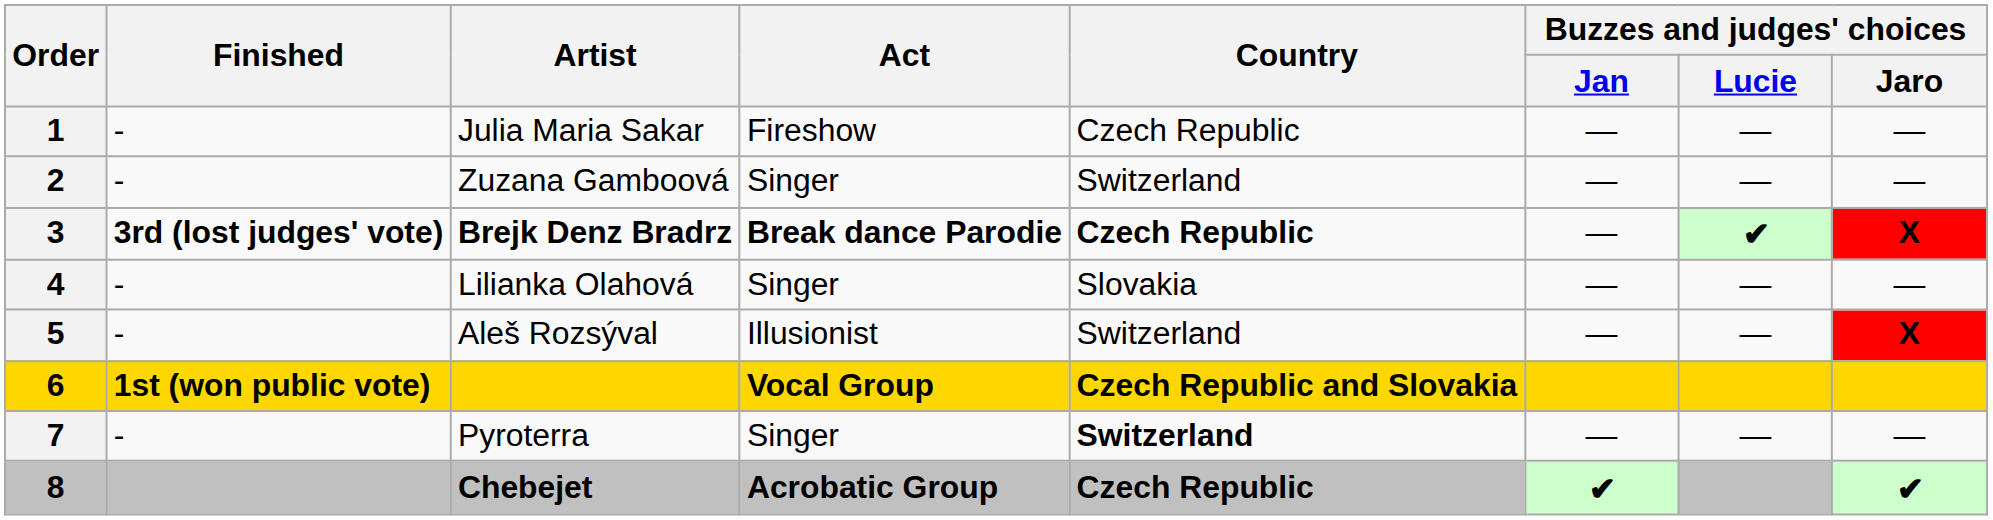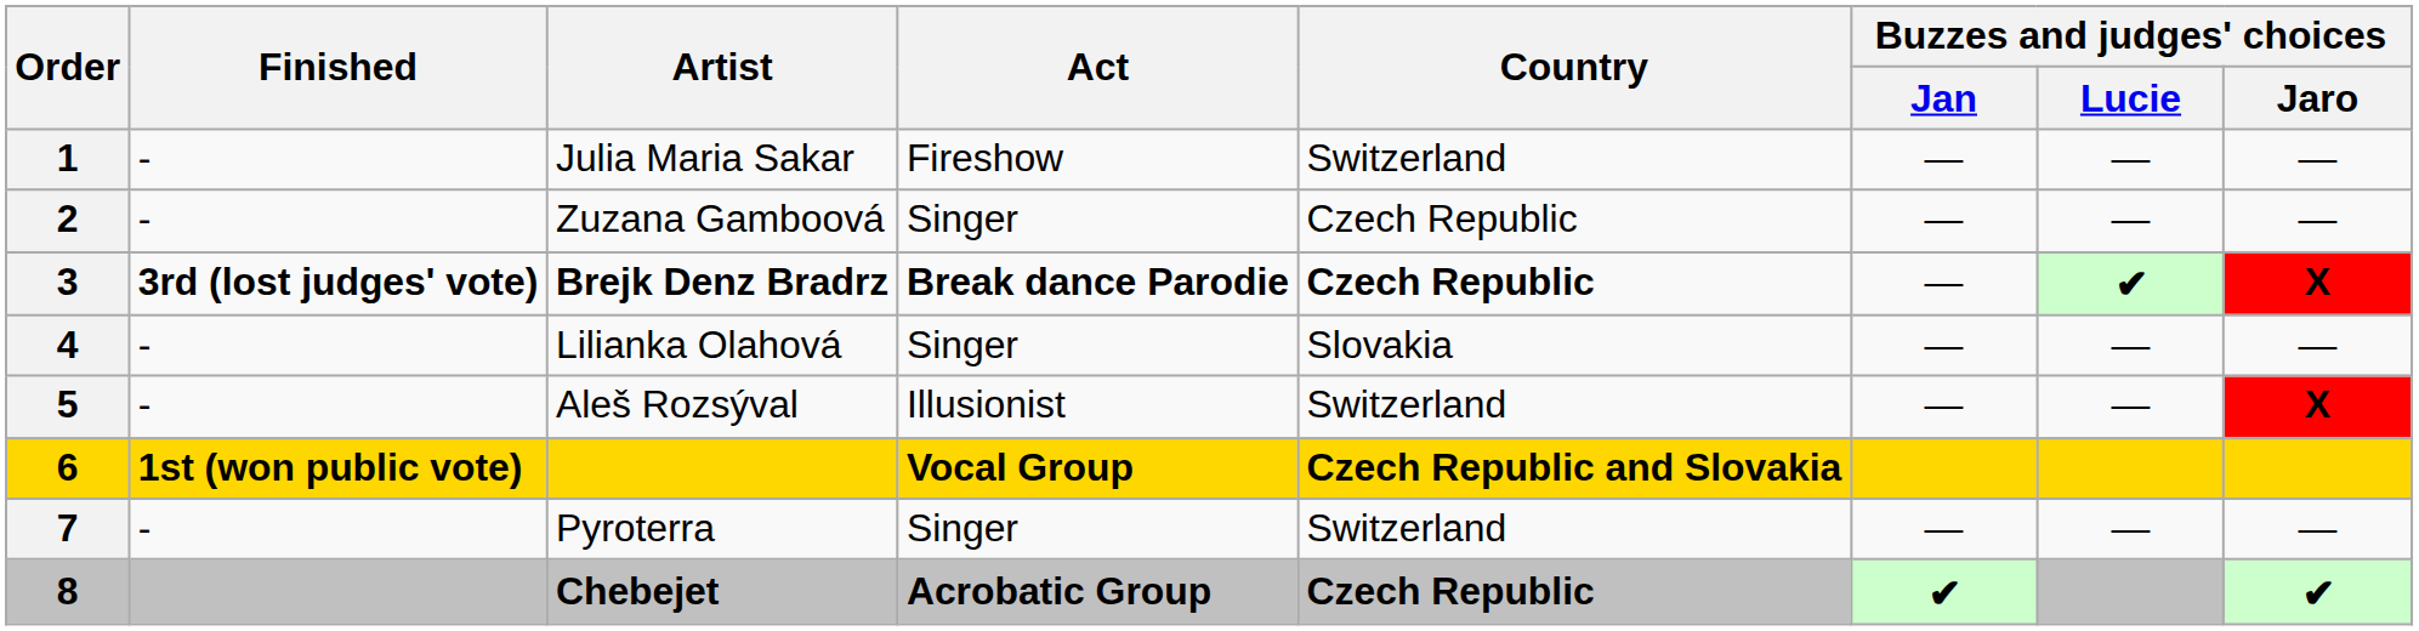 <table class="wikitable">
 <tr>
 <th rowspan=2>Order</th>
 <th rowspan=2>Finished</th>
 <th rowspan=2>Artist</th>
 <th rowspan=2>Act</th>
 <th rowspan=2>Country</th>
 <th colspan=3>Buzzes and judges' choices</th>
 </tr>
 <tr>
 <th width="70"><a href='#'>Jan</a></th>
 <th width="70"><a href='#'>Lucie</a></th>
 <th width="70">Jaro</th>
 </tr>
 <tr>
 <th scope="row">1</th>
 <td>-</td>
 <td>Julia Maria Sakar</td>
 <td>Fireshow</td>
-<td>Czech Republic</td>
+<td>Switzerland</td>
 <td align="center">—</td>
 <td align="center">—</td>
 <td align="center">—</td>
 </tr>
 <tr>
 <th scope="row">2</th>
 <td>-</td>
 <td>Zuzana Gamboová</td>
 <td>Singer</td>
-<td>Switzerland</td>
+<td>Czech Republic</td>
 <td align="center">—</td>
 <td align="center">—</td>
 <td align="center">—</td>
 </tr>
 <tr>
 <th scope="row">3</th>
 <td><strong>3rd (lost judges' vote)</strong></td>
 <td><strong>Brejk Denz Bradrz</strong></td>
 <td><strong>Break dance Parodie</strong></td>
 <td><strong>Czech Republic</strong></td>
 <td align="center">—</td>
 <td style="background-color:#CFC;text-align:center"><strong>✔</strong></td>
 <td style="background-color:red;text-align:center"><strong>X</strong></td>
 </tr>
 <tr>
 <th scope="row">4</th>
 <td>-</td>
 <td>Lilianka Olahová</td>
 <td>Singer</td>
 <td>Slovakia</td>
 <td align="center">—</td>
 <td align="center">—</td>
 <td align="center">—</td>
 </tr>
 <tr>
 <th scope="row">5</th>
 <td>-</td>
 <td>Aleš Rozsýval</td>
 <td>Illusionist</td>
 <td>Switzerland</td>
 <td align="center">—</td>
 <td align="center">—</td>
 <td style="background-color:red;text-align:center"><strong>X</strong></td>
 </tr>
 <tr>
 <th scope="row" style="background-color:gold">6</th>
 <td style="background-color:gold"><strong>1st (won public vote)</strong></td>
 <td style="background-color:gold"></td>
 <td style="background-color:gold"><strong>Vocal Group</strong></td>
 <td style="background-color:gold"><strong>Czech Republic and Slovakia</strong></td>
 <td style="background-color:gold"></td>
 <td style="background-color:gold"></td>
 <td style="background-color:gold"></td>
 </tr>
 <tr>
 <th scope="row">7</th>
 <td>-</td>
 <td>Pyroterra</td>
 <td>Singer</td>
-<td><strong>Switzerland</strong></td>
+<td>Switzerland</td>
 <td align="center">—</td>
 <td align="center">—</td>
 <td align="center">—</td>
 </tr>
 <tr>
 <th scope="row" style="background-color:silver">8</th>
 <td style="background-color:silver"><strong></strong></td>
 <td style="background-color:silver"><strong>Chebejet</strong></td>
 <td style="background-color:silver"><strong> Acrobatic Group</strong></td>
 <td style="background-color:silver"><strong>Czech Republic</strong></td>
 <td style="background-color:#CFC;text-align:center"><strong>✔</strong></td>
 <td style="background-color:silver"></td>
 <td style="background-color:#CFC;text-align:center"><strong>✔</strong></td>
 </tr>
 </table>
